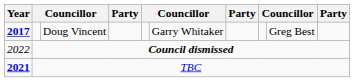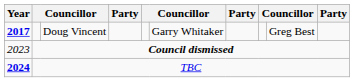 <table class="wikitable">
 <tr>
 <th>Year</th>
 <th colspan="2">Councillor</th>
 <th>Party</th>
 <th colspan="2">Councillor</th>
 <th>Party</th>
 <th colspan="2">Councillor</th>
 <th>Party</th>
 </tr>
 <tr>
 <td><strong><a href='#'>2017</a></strong></td>
 <td rowspan="1" width="1px" > </td>
 <td rowspan="1">Doug Vincent</td>
 <td rowspan="1"></td>
 <td rowspan="1" width="1px" > </td>
 <td rowspan="1">Garry Whitaker</td>
 <td rowspan="1"></td>
 <td rowspan="1" width="1px" > </td>
 <td rowspan="1">Greg Best</td>
 <td rowspan="1"></td>
 </tr>
 <tr>
-<td><em>2022</em></td>
+<td><em>2023</em></td>
 <td colspan=9; align=center><strong><em>Council dismissed</em></strong></td>
 </tr>
 <tr>
-<td><strong><a href='#'>2021</a></strong></td>
+<td><strong><a href='#'>2024</a></strong></td>
 <td colspan=9; align=center><em><a href='#'>TBC</a></em></td>
 </tr>
 </table>
